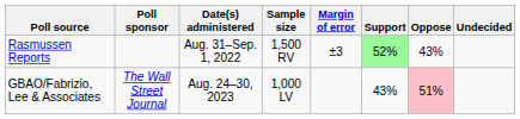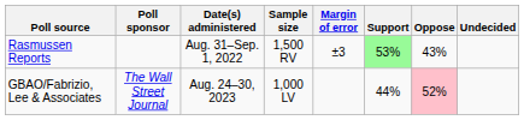 <table class="wikitable" style="font-size:90%; text-align:center;">
 <tr style="vertical-align:bottom; font-size:90%;">
 <th>Poll source</th>
 <th>Poll sponsor</th>
 <th>Date(s) administered</th>
 <th>Sample size</th>
 <th><a href='#'>Margin of&nbsp;error</a></th>
 <th>Support</th>
 <th>Oppose</th>
 <th>Undecided</th>
 </tr>
 <tr>
 <td align=left><a href='#'>Rasmussen Reports</a></td>
 <td></td>
 <td>Aug. 31–Sep. 1, 2022</td>
 <td>1,500 RV</td>
 <td>±3</td>
-<td style="background: palegreen">52%</td>
+<td style="background: palegreen">53%</td>
 <td>43%</td>
 <td></td>
 </tr>
 <tr>
 <td align=left>GBAO/Fabrizio, Lee & Associates</td>
 <td><em><a href='#'>The Wall Street Journal</a></em></td>
 <td>Aug. 24–30, 2023</td>
 <td>1,000 LV</td>
 <td></td>
-<td>43%</td>
-<td style="background: pink">51%</td>
+<td>44%</td>
+<td style="background: pink">52%</td>
 <td></td>
 </tr>
 </table>
